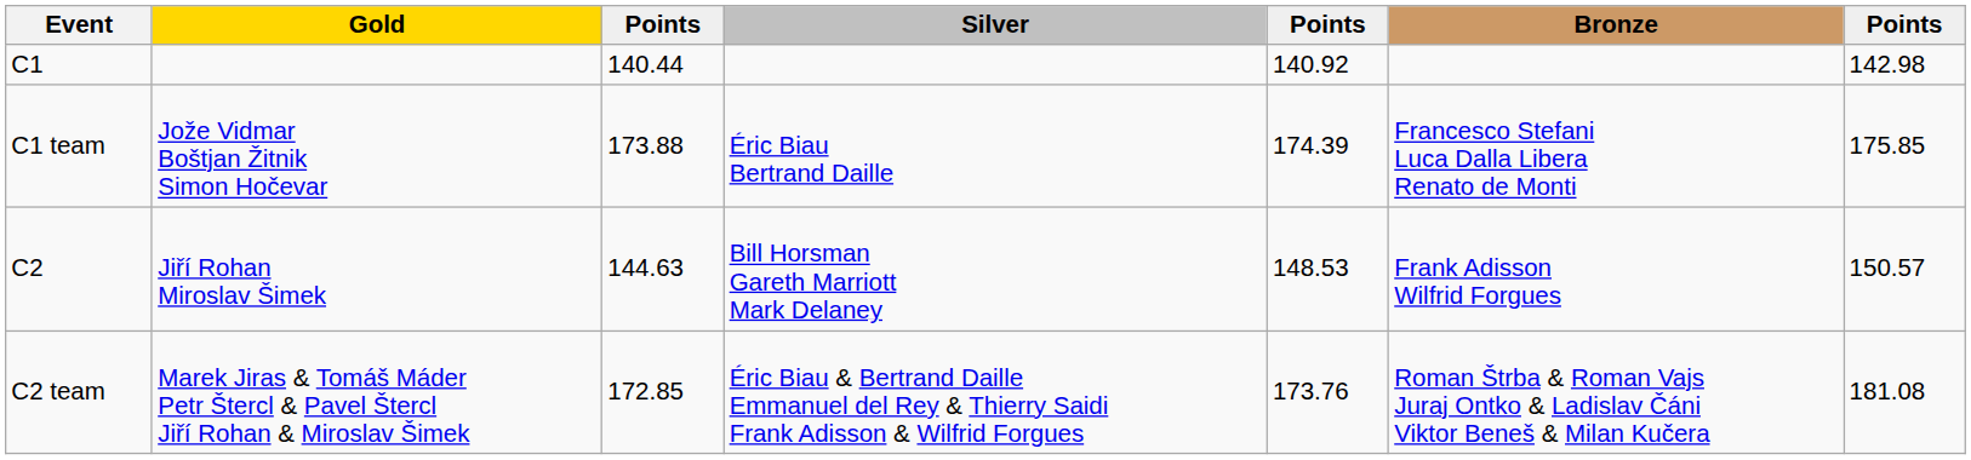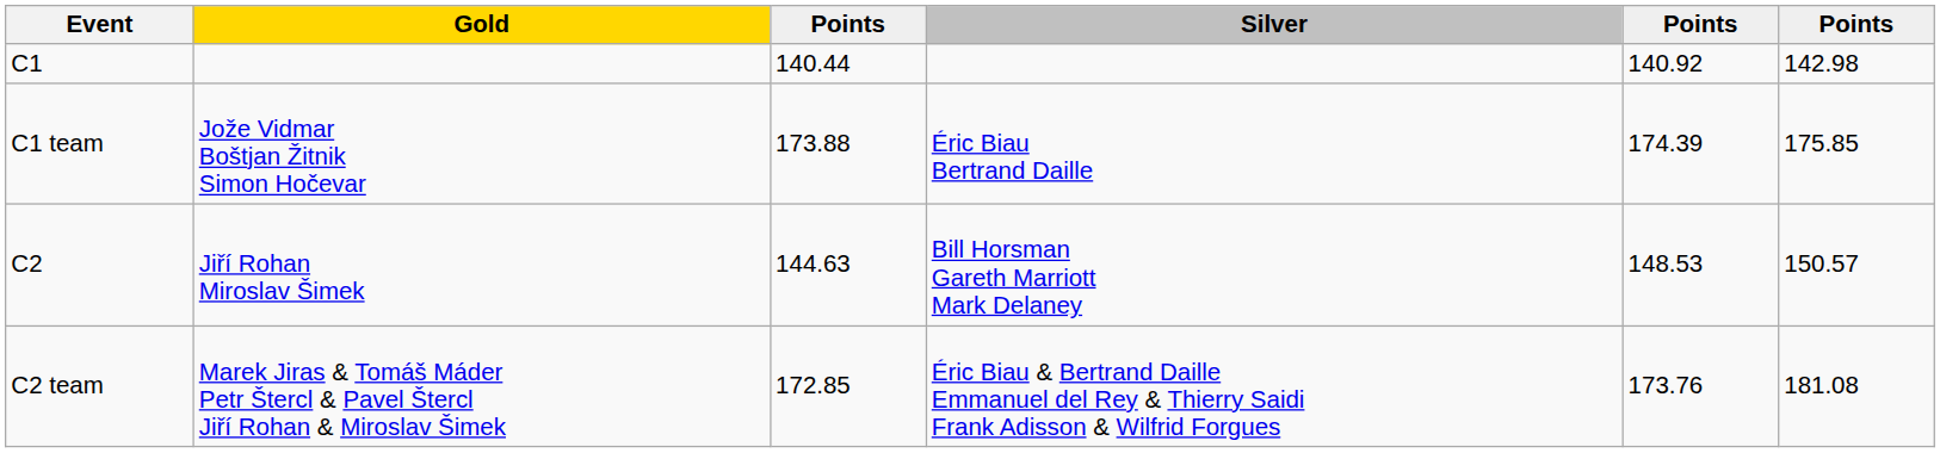 <table class="wikitable" width=100%>
 <tr>
 <th>Event</th>
 <td align=center bgcolor="gold"><strong>Gold</strong></td>
 <td align=center bgcolor="EFEFEF"><strong>Points</strong></td>
 <td align=center bgcolor="silver"><strong>Silver</strong></td>
 <td align=center bgcolor="EFEFEF"><strong>Points</strong></td>
-<td align=center bgcolor="CC9966"><strong>Bronze</strong></td>
 <td align=center bgcolor="EFEFEF"><strong>Points</strong></td>
 </tr>
 <tr>
 <td>C1</td>
 <td></td>
 <td>140.44</td>
 <td></td>
 <td>140.92</td>
-<td></td>
 <td>142.98</td>
 </tr>
 <tr>
 <td>C1 team</td>
 <td><br><a href='#'>Jože Vidmar</a><br><a href='#'>Boštjan Žitnik</a><br><a href='#'>Simon Hočevar</a></td>
 <td>173.88</td>
 <td><br><a href='#'>Éric Biau</a><br><a href='#'>Bertrand Daille</a></td>
 <td>174.39</td>
-<td><br><a href='#'>Francesco Stefani</a><br><a href='#'>Luca Dalla Libera</a><br><a href='#'>Renato de Monti</a></td>
 <td>175.85</td>
 </tr>
 <tr>
 <td>C2</td>
 <td><br><a href='#'>Jiří Rohan</a><br><a href='#'>Miroslav Šimek</a></td>
 <td>144.63</td>
 <td><br><a href='#'>Bill Horsman</a><br><a href='#'>Gareth Marriott</a><br><a href='#'>Mark Delaney</a></td>
 <td>148.53</td>
-<td><br><a href='#'>Frank Adisson</a><br><a href='#'>Wilfrid Forgues</a></td>
 <td>150.57</td>
 </tr>
 <tr>
 <td>C2 team</td>
 <td><br><a href='#'>Marek Jiras</a> & <a href='#'>Tomáš Máder</a><br><a href='#'>Petr Štercl</a> & <a href='#'>Pavel Štercl</a><br><a href='#'>Jiří Rohan</a> & <a href='#'>Miroslav Šimek</a></td>
 <td>172.85</td>
 <td><br><a href='#'>Éric Biau</a> & <a href='#'>Bertrand Daille</a><br><a href='#'>Emmanuel del Rey</a> & <a href='#'>Thierry Saidi</a><br><a href='#'>Frank Adisson</a> & <a href='#'>Wilfrid Forgues</a></td>
 <td>173.76</td>
-<td><br><a href='#'>Roman Štrba</a> & <a href='#'>Roman Vajs</a><br><a href='#'>Juraj Ontko</a> & <a href='#'>Ladislav Čáni</a><br><a href='#'>Viktor Beneš</a> & <a href='#'>Milan Kučera</a></td>
 <td>181.08</td>
 </tr>
 </table>
